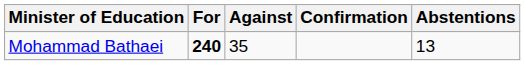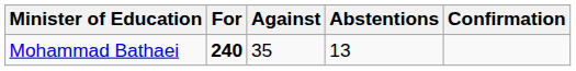 <table class="wikitable">
 <tr>
 <th>Minister of Education</th>
 <th>For</th>
 <th>Against</th>
+<th>Abstentions</th>
 <th>Confirmation</th>
-<th>Abstentions</th>
 </tr>
 <tr>
 <td><a href='#'>Mohammad Bathaei</a></td>
 <td><strong>240</strong></td>
 <td>35</td>
+<td>13</td>
 <td></td>
-<td>13</td>
 </tr>
 </table>
